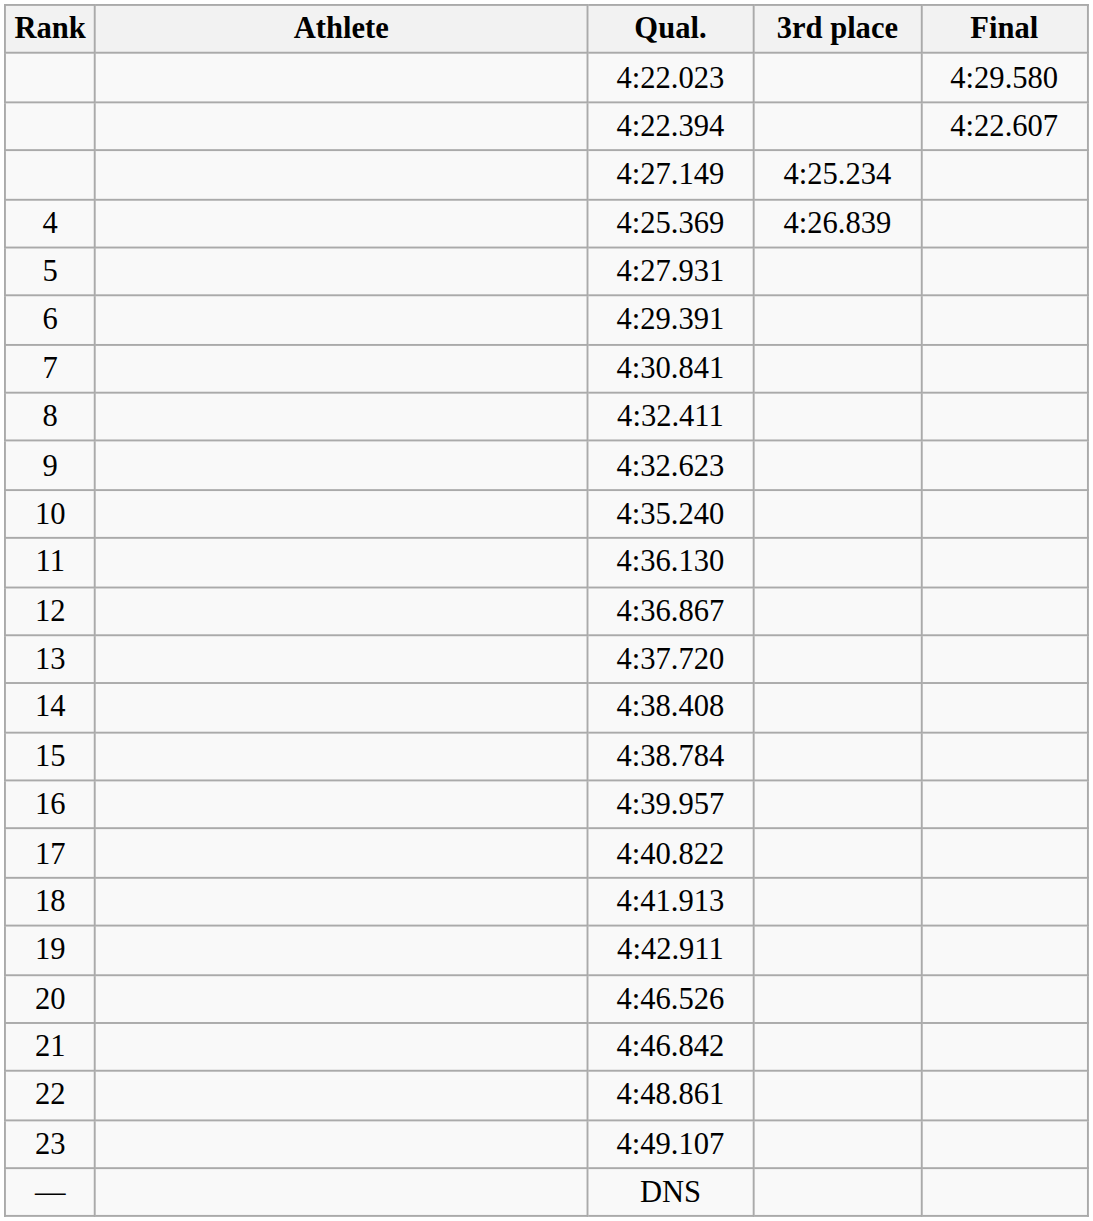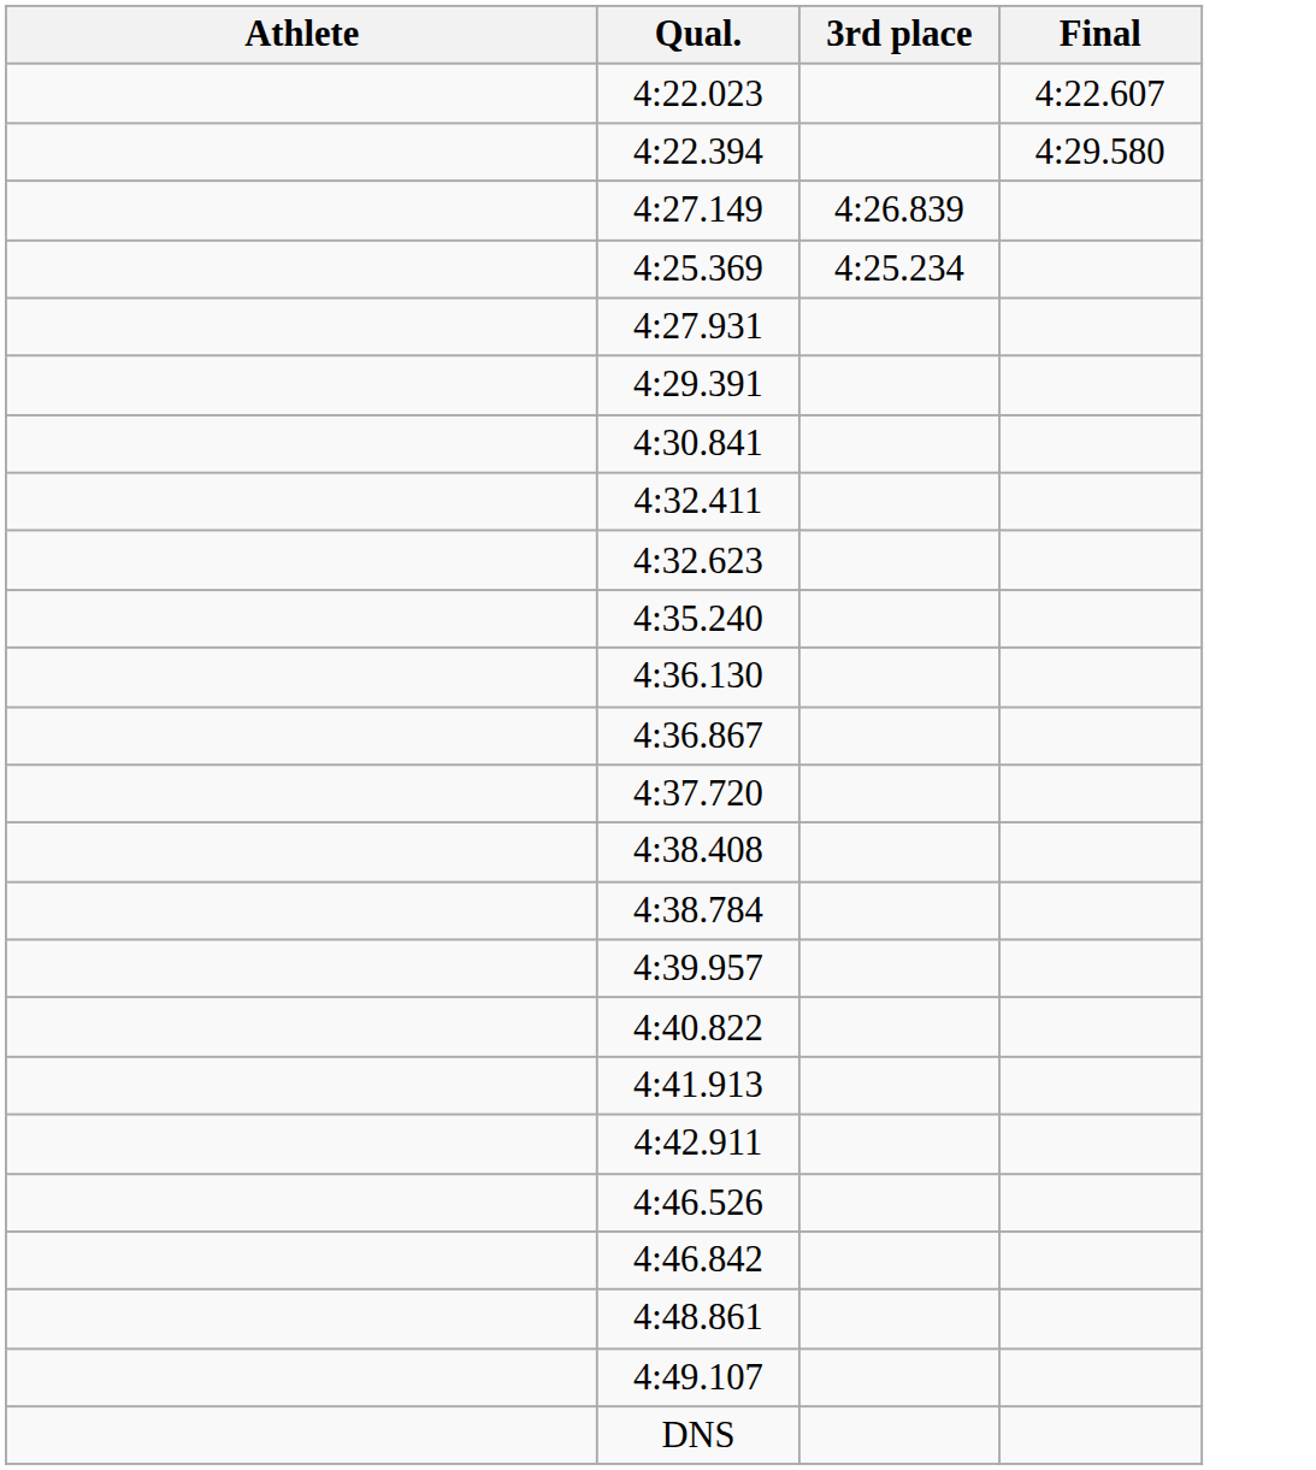 <table class=wikitable style="text-align:center">
 <tr>
-<th width=40>Rank</th>
 <th width=250>Athlete</th>
 <th width=80>Qual.</th>
 <th width=80>3rd place</th>
 <th width=80>Final</th>
 </tr>
 <tr>
-<td></td>
 <td align="left"></td>
 <td>4:22.023</td>
+<td></td>
+<td>4:22.607</td>
+</tr>
+<tr>
+<td align="left"></td>
+<td>4:22.394</td>
 <td></td>
 <td>4:29.580</td>
 </tr>
 <tr>
+<td align="left"></td>
+<td>4:27.149</td>
+<td>4:26.839</td>
 <td></td>
-<td align="left"></td>
-<td>4:22.394</td>
-<td></td>
-<td>4:22.607</td>
 </tr>
 <tr>
-<td></td>
 <td align="left"></td>
-<td>4:27.149</td>
+<td>4:25.369</td>
 <td>4:25.234</td>
 <td></td>
 </tr>
 <tr>
-<td>4</td>
-<td align="left"></td>
-<td>4:25.369</td>
-<td>4:26.839</td>
-<td></td>
-</tr>
-<tr>
-<td>5</td>
 <td align="left"></td>
 <td>4:27.931</td>
 <td></td>
 <td></td>
 </tr>
 <tr>
-<td>6</td>
 <td align="left"></td>
 <td>4:29.391</td>
 <td></td>
 <td></td>
 </tr>
 <tr>
-<td>7</td>
 <td align="left"></td>
 <td>4:30.841</td>
 <td></td>
 <td></td>
 </tr>
 <tr>
-<td>8</td>
 <td align="left"></td>
 <td>4:32.411</td>
 <td></td>
 <td></td>
 </tr>
 <tr>
-<td>9</td>
 <td align="left"></td>
 <td>4:32.623</td>
 <td></td>
 <td></td>
 </tr>
 <tr>
-<td>10</td>
 <td align="left"></td>
 <td>4:35.240</td>
 <td></td>
 <td></td>
 </tr>
 <tr>
-<td>11</td>
 <td align="left"></td>
 <td>4:36.130</td>
 <td></td>
 <td></td>
 </tr>
 <tr>
-<td>12</td>
 <td align="left"></td>
 <td>4:36.867</td>
 <td></td>
 <td></td>
 </tr>
 <tr>
-<td>13</td>
 <td align="left"></td>
 <td>4:37.720</td>
 <td></td>
 <td></td>
 </tr>
 <tr>
-<td>14</td>
 <td align="left"></td>
 <td>4:38.408</td>
 <td></td>
 <td></td>
 </tr>
 <tr>
-<td>15</td>
 <td align="left"></td>
 <td>4:38.784</td>
 <td></td>
 <td></td>
 </tr>
 <tr>
-<td>16</td>
 <td align="left"></td>
 <td>4:39.957</td>
 <td></td>
 <td></td>
 </tr>
 <tr>
-<td>17</td>
 <td align="left"></td>
 <td>4:40.822</td>
 <td></td>
 <td></td>
 </tr>
 <tr>
-<td>18</td>
 <td align="left"></td>
 <td>4:41.913</td>
 <td></td>
 <td></td>
 </tr>
 <tr>
-<td>19</td>
 <td align="left"></td>
 <td>4:42.911</td>
 <td></td>
 <td></td>
 </tr>
 <tr>
-<td>20</td>
 <td align="left"></td>
 <td>4:46.526</td>
 <td></td>
 <td></td>
 </tr>
 <tr>
-<td>21</td>
 <td align="left"></td>
 <td>4:46.842</td>
 <td></td>
 <td></td>
 </tr>
 <tr>
-<td>22</td>
 <td align="left"></td>
 <td>4:48.861</td>
 <td></td>
 <td></td>
 </tr>
 <tr>
-<td>23</td>
 <td align="left"></td>
 <td>4:49.107</td>
 <td></td>
 <td></td>
 </tr>
 <tr>
-<td>—</td>
 <td align="left"></td>
 <td>DNS</td>
 <td></td>
 <td></td>
 </tr>
 </table>
